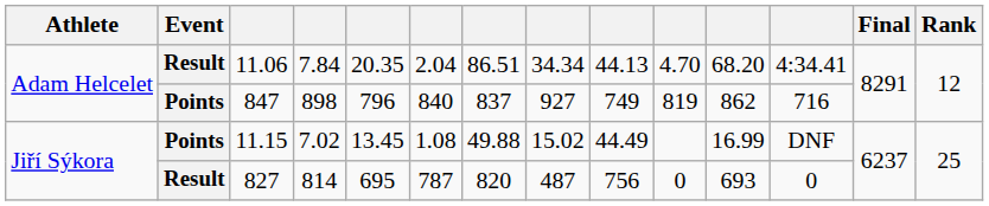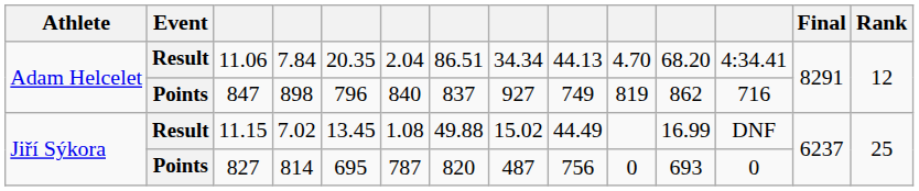 <table class="wikitable" style="font-size:90%">
 <tr>
 <th>Athlete</th>
 <th>Event</th>
 <th></th>
 <th></th>
 <th></th>
 <th></th>
 <th></th>
 <th></th>
 <th></th>
 <th></th>
 <th></th>
 <th></th>
 <th>Final</th>
 <th>Rank</th>
 </tr>
 <tr align=center>
 <td rowspan=2 align=left><a href='#'>Adam Helcelet</a></td>
 <th style="font-size:95%">Result</th>
 <td>11.06</td>
 <td>7.84</td>
 <td>20.35</td>
 <td>2.04</td>
 <td>86.51</td>
 <td>34.34</td>
 <td>44.13</td>
 <td>4.70</td>
 <td>68.20</td>
 <td>4:34.41</td>
 <td rowspan=2>8291</td>
 <td rowspan=2>12</td>
 </tr>
 <tr align=center>
 <th style="font-size:95%">Points</th>
 <td>847</td>
 <td>898</td>
 <td>796</td>
 <td>840</td>
 <td>837</td>
 <td>927</td>
 <td>749</td>
 <td>819</td>
 <td>862</td>
 <td>716</td>
 </tr>
 <tr align=center>
 <td rowspan=2 align=left><a href='#'>Jiří Sýkora</a></td>
-<th style="font-size:95%">Points</th>
+<th style="font-size:95%">Result</th>
 <td>11.15</td>
 <td>7.02</td>
 <td>13.45</td>
 <td>1.08</td>
 <td>49.88</td>
 <td>15.02</td>
 <td>44.49</td>
 <td></td>
 <td>16.99</td>
 <td>DNF</td>
 <td rowspan=2>6237</td>
 <td rowspan=2>25</td>
 </tr>
 <tr align=center>
-<th style="font-size:95%">Result</th>
+<th style="font-size:95%">Points</th>
 <td>827</td>
 <td>814</td>
 <td>695</td>
 <td>787</td>
 <td>820</td>
 <td>487</td>
 <td>756</td>
 <td>0</td>
 <td>693</td>
 <td>0</td>
 </tr>
 </table>
